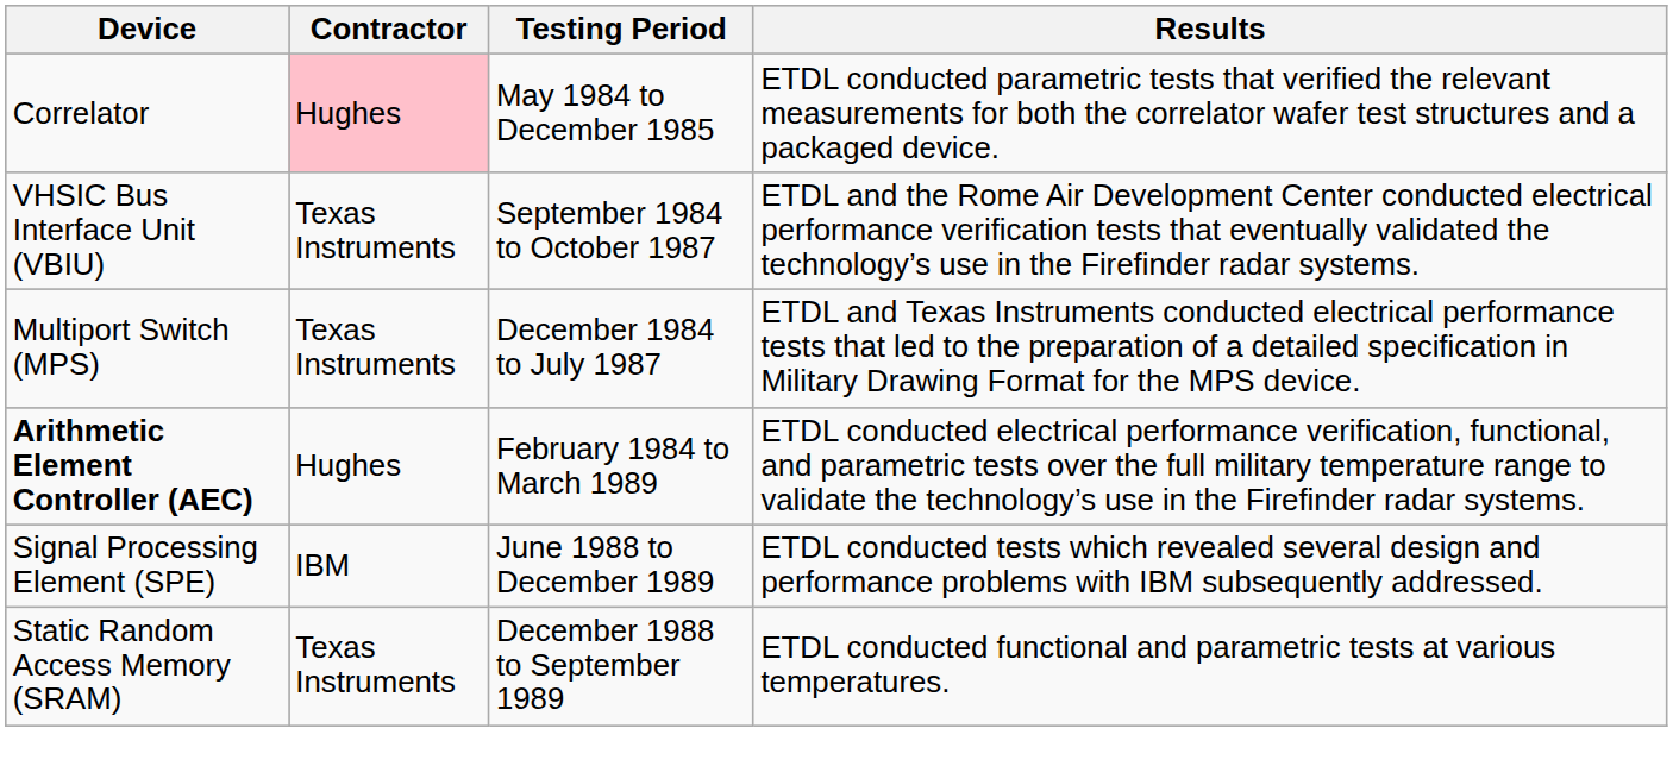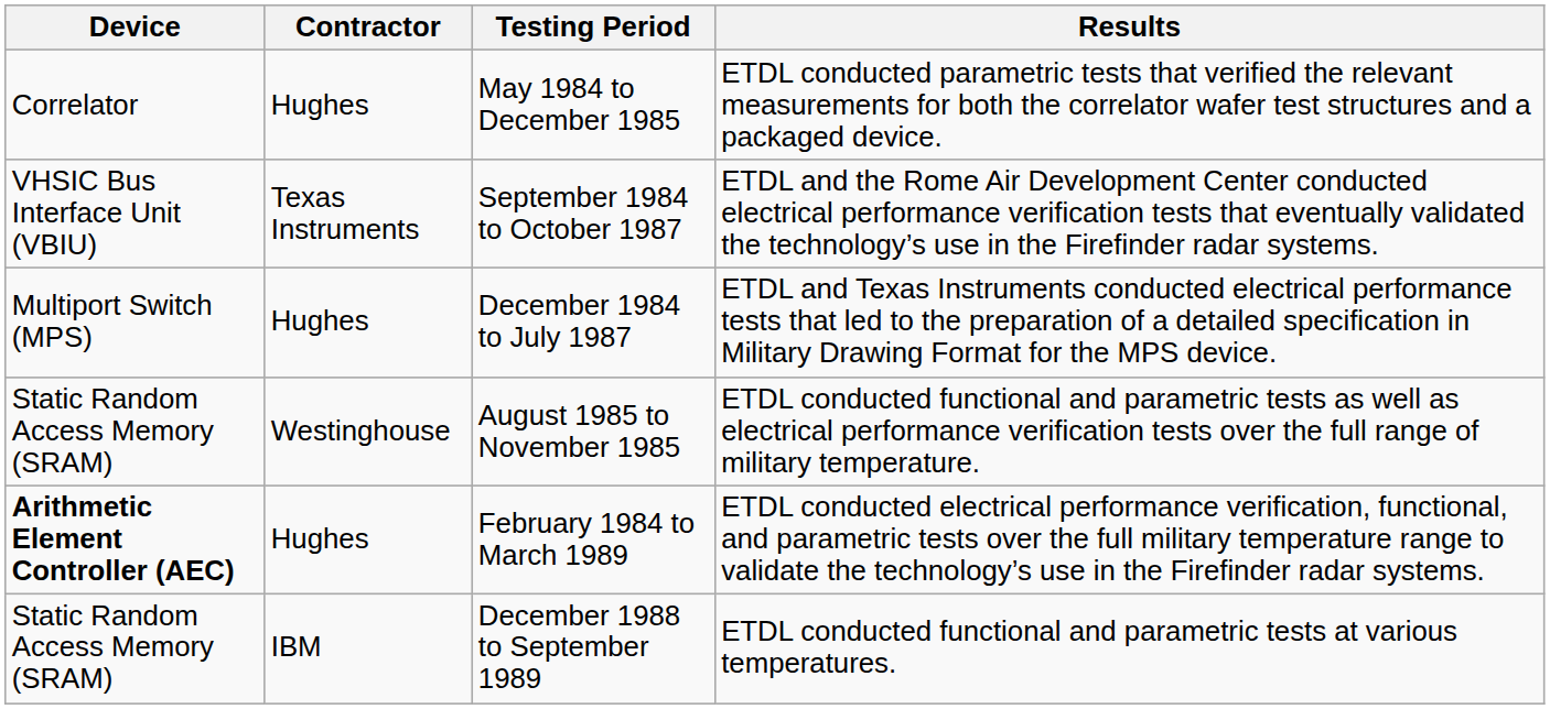 <table class="wikitable">
 <tr>
 <th>Device</th>
 <th>Contractor</th>
 <th>Testing Period</th>
 <th>Results</th>
 </tr>
 <tr>
 <td>Correlator</td>
-<td style="background: pink;">Hughes</td>
+<td>Hughes</td>
 <td>May 1984 to December 1985</td>
 <td>ETDL conducted parametric tests that verified the relevant measurements for both the correlator wafer test structures and a packaged device.</td>
 </tr>
 <tr>
 <td>VHSIC Bus Interface Unit (VBIU)</td>
 <td>Texas Instruments</td>
 <td>September 1984 to October 1987</td>
 <td>ETDL and the Rome Air Development Center conducted electrical performance verification tests that eventually validated the technology’s use in the Firefinder radar systems.</td>
 </tr>
 <tr>
 <td>Multiport Switch (MPS)</td>
-<td>Texas Instruments</td>
+<td>Hughes</td>
 <td>December 1984 to July 1987</td>
 <td>ETDL and Texas Instruments conducted electrical performance tests that led to the preparation of a detailed specification in Military Drawing Format for the MPS device.</td>
+</tr>
+<tr>
+<td>Static Random Access Memory (SRAM)</td>
+<td>Westinghouse</td>
+<td>August 1985 to November 1985</td>
+<td>ETDL conducted functional and parametric tests as well as electrical performance verification tests over the full range of military temperature.</td>
 </tr>
 <tr>
 <td><strong>Arithmetic Element Controller (AEC)</strong></td>
 <td>Hughes</td>
 <td>February 1984 to March 1989</td>
 <td>ETDL conducted electrical performance verification, functional, and parametric tests over the full military temperature range to validate the technology’s use in the Firefinder radar systems.</td>
 </tr>
 <tr>
-<td>Signal Processing Element (SPE)</td>
+<td>Static Random Access Memory (SRAM)</td>
 <td>IBM</td>
-<td>June 1988 to December 1989</td>
-<td>ETDL conducted tests which revealed several design and performance problems with IBM subsequently addressed.</td>
-</tr>
-<tr>
-<td>Static Random Access Memory (SRAM)</td>
-<td>Texas Instruments</td>
 <td>December 1988 to September 1989</td>
 <td>ETDL conducted functional and parametric tests at various temperatures.</td>
 </tr>
 </table>
